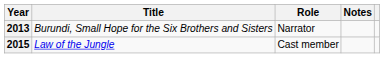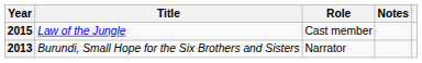 <table class="wikitable plainrowheaders sortable">
 <tr>
 <th scope="col">Year</th>
 <th scope="col">Title</th>
 <th scope="col">Role</th>
 <th scope="col">Notes</th>
 <th scope="col" class="unsortable"></th>
 </tr>
 <tr>
+<th scope="row">2015</th>
+<td><em><a href='#'>Law of the Jungle</a></em></td>
+<td>Cast member</td>
+<td></td>
+<td style="text-align:center"></td>
+</tr>
+<tr>
 <th scope="row">2013</th>
 <td><em>Burundi, Small Hope for the Six Brothers and Sisters</em></td>
 <td>Narrator</td>
 <td></td>
 <td style="text-align:center"></td>
 </tr>
-<tr>
-<th scope="row">2015</th>
-<td><em><a href='#'>Law of the Jungle</a></em></td>
-<td>Cast member</td>
-<td></td>
-<td style="text-align:center"></td>
-</tr>
 </table>
